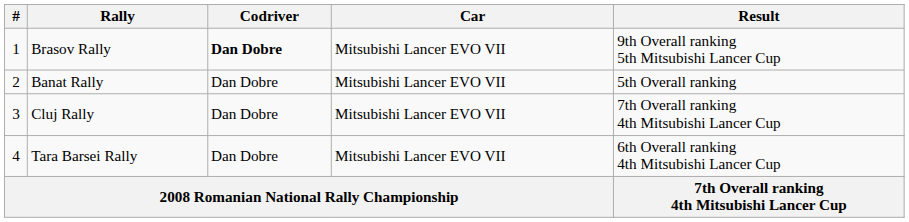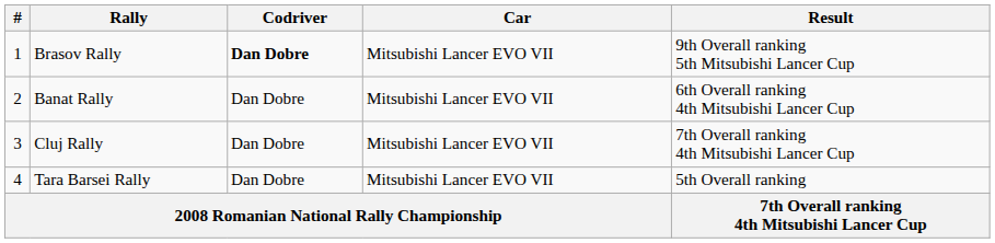 <table class="wikitable" width="75%">
 <tr>
 <th>#</th>
 <th>Rally</th>
 <th>Codriver</th>
 <th>Car</th>
 <th>Result</th>
 </tr>
 <tr>
 <td align="center">1</td>
 <td>Brasov Rally</td>
 <td><strong>Dan Dobre</strong></td>
 <td>Mitsubishi Lancer EVO VII</td>
 <td>9th Overall ranking <br> 5th Mitsubishi Lancer Cup</td>
 </tr>
 <tr>
 <td align="center">2</td>
 <td>Banat Rally</td>
 <td>Dan Dobre</td>
 <td>Mitsubishi Lancer EVO VII</td>
-<td>5th Overall ranking</td>
+<td>6th Overall ranking <br> 4th Mitsubishi Lancer Cup</td>
 </tr>
 <tr>
 <td align="center">3</td>
 <td>Cluj Rally</td>
 <td>Dan Dobre</td>
 <td>Mitsubishi Lancer EVO VII</td>
 <td>7th Overall ranking <br> 4th Mitsubishi Lancer Cup</td>
 </tr>
 <tr>
 <td align="center">4</td>
 <td>Tara Barsei Rally</td>
 <td>Dan Dobre</td>
 <td>Mitsubishi Lancer EVO VII</td>
-<td>6th Overall ranking <br> 4th Mitsubishi Lancer Cup</td>
+<td>5th Overall ranking</td>
 </tr>
 <tr>
 <th scope="row" colspan=4>2008 Romanian National Rally Championship</th>
 <th>7th Overall ranking <br> 4th Mitsubishi Lancer Cup</th>
 </tr>
 </table>
